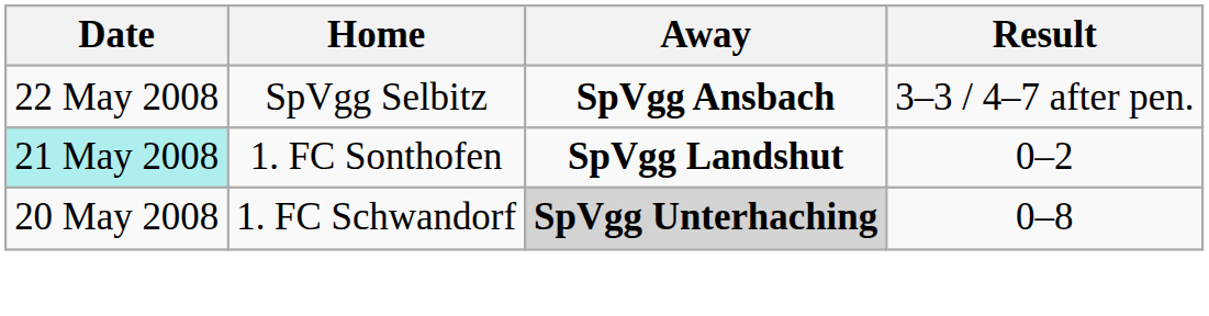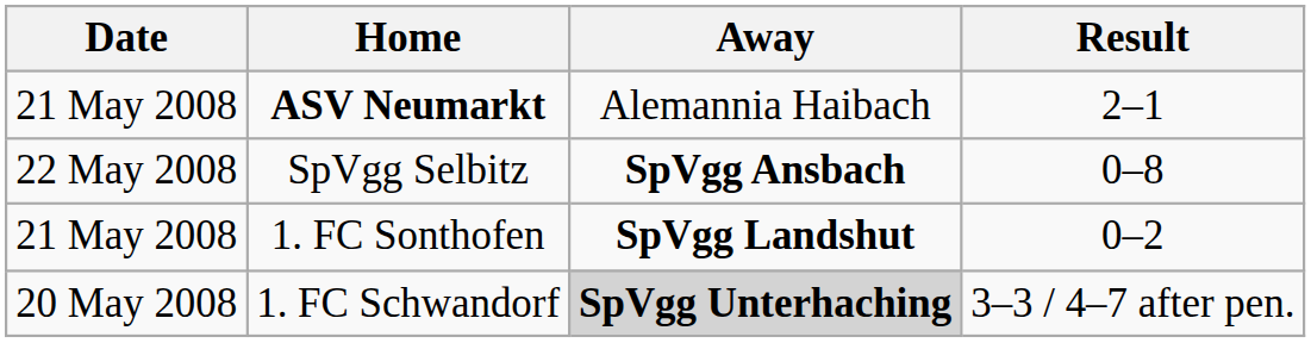 <table class="wikitable">
 <tr>
 <th>Date</th>
 <th>Home</th>
 <th>Away</th>
 <th>Result</th>
 </tr>
 <tr align="center">
+<td>21 May 2008</td>
+<td><strong>ASV Neumarkt</strong></td>
+<td>Alemannia Haibach</td>
+<td>2–1</td>
+</tr>
+<tr align="center">
 <td>22 May 2008</td>
 <td>SpVgg Selbitz</td>
 <td><strong>SpVgg Ansbach</strong></td>
-<td>3–3 / 4–7 after pen.</td>
+<td>0–8</td>
 </tr>
 <tr align="center">
-<td style="background: paleturquoise;">21 May 2008</td>
+<td>21 May 2008</td>
 <td>1. FC Sonthofen</td>
 <td><strong>SpVgg Landshut</strong></td>
 <td>0–2</td>
 </tr>
 <tr align="center">
 <td>20 May 2008</td>
 <td>1. FC Schwandorf</td>
 <td style="background: lightgrey;"><strong>SpVgg Unterhaching</strong></td>
-<td>0–8</td>
+<td>3–3 / 4–7 after pen.</td>
 </tr>
 </table>
